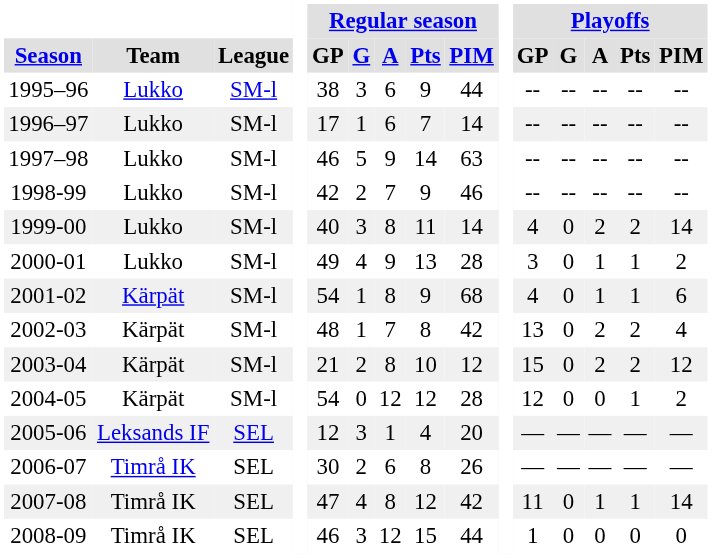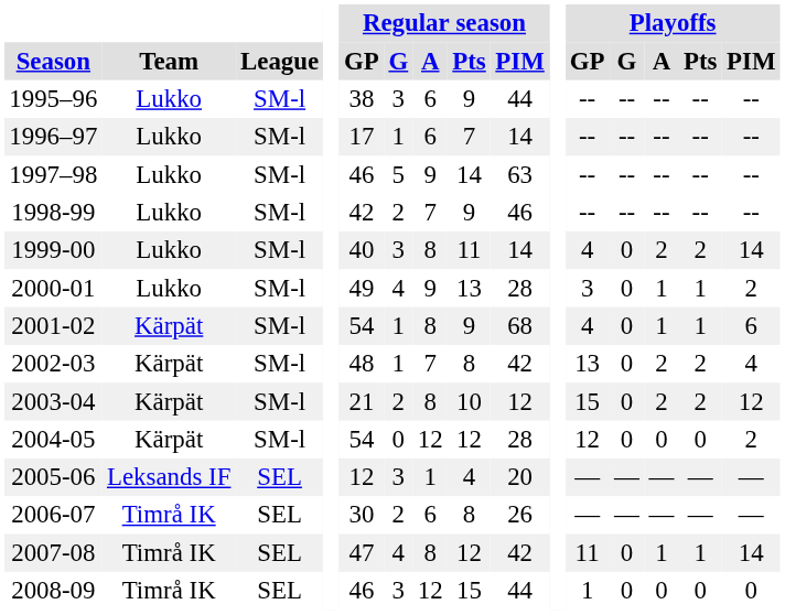 <table BORDER="0" CELLPADDING="3" CELLSPACING="0" ID="Table3">
 <tr bgcolor="#e0e0e0">
 <th colspan="3" bgcolor="#ffffff"> </th>
 <th rowspan="99" bgcolor="#ffffff"> </th>
 <th colspan="5"><a href='#'>Regular season</a></th>
 <th rowspan="99" bgcolor="#ffffff"> </th>
 <th colspan="5"><a href='#'>Playoffs</a></th>
 </tr>
 <tr bgcolor="#e0e0e0">
 <th><a href='#'>Season</a></th>
 <th>Team</th>
 <th>League</th>
 <th>GP</th>
 <th><a href='#'>G</a></th>
 <th><a href='#'>A</a></th>
 <th><a href='#'>Pts</a></th>
 <th><a href='#'>PIM</a></th>
 <th>GP</th>
 <th>G</th>
 <th>A</th>
 <th>Pts</th>
 <th>PIM</th>
 </tr>
 <tr ALIGN="center">
 <td>1995–96</td>
 <td><a href='#'>Lukko</a></td>
 <td><a href='#'>SM-l</a></td>
 <td>38</td>
 <td>3</td>
 <td>6</td>
 <td>9</td>
 <td>44</td>
 <td>--</td>
 <td>--</td>
 <td>--</td>
 <td>--</td>
 <td>--</td>
 </tr>
 <tr ALIGN="center" bgcolor="#f0f0f0">
 <td>1996–97</td>
 <td>Lukko</td>
 <td>SM-l</td>
 <td>17</td>
 <td>1</td>
 <td>6</td>
 <td>7</td>
 <td>14</td>
 <td>--</td>
 <td>--</td>
 <td>--</td>
 <td>--</td>
 <td>--</td>
 </tr>
 <tr ALIGN="center">
 <td>1997–98</td>
 <td>Lukko</td>
 <td>SM-l</td>
 <td>46</td>
 <td>5</td>
 <td>9</td>
 <td>14</td>
 <td>63</td>
 <td>--</td>
 <td>--</td>
 <td>--</td>
 <td>--</td>
 <td>--</td>
 </tr>
 <tr ALIGN="center">
 <td>1998-99</td>
 <td>Lukko</td>
 <td>SM-l</td>
 <td>42</td>
 <td>2</td>
 <td>7</td>
 <td>9</td>
 <td>46</td>
 <td>--</td>
 <td>--</td>
 <td>--</td>
 <td>--</td>
 <td>--</td>
 </tr>
 <tr ALIGN="center" bgcolor="#f0f0f0">
 <td>1999-00</td>
 <td>Lukko</td>
 <td>SM-l</td>
 <td>40</td>
 <td>3</td>
 <td>8</td>
 <td>11</td>
 <td>14</td>
 <td>4</td>
 <td>0</td>
 <td>2</td>
 <td>2</td>
 <td>14</td>
 </tr>
 <tr ALIGN="center">
 <td>2000-01</td>
 <td>Lukko</td>
 <td>SM-l</td>
 <td>49</td>
 <td>4</td>
 <td>9</td>
 <td>13</td>
 <td>28</td>
 <td>3</td>
 <td>0</td>
 <td>1</td>
 <td>1</td>
 <td>2</td>
 </tr>
 <tr ALIGN="center" bgcolor="#f0f0f0">
 <td>2001-02</td>
 <td><a href='#'>Kärpät</a></td>
 <td>SM-l</td>
 <td>54</td>
 <td>1</td>
 <td>8</td>
 <td>9</td>
 <td>68</td>
 <td>4</td>
 <td>0</td>
 <td>1</td>
 <td>1</td>
 <td>6</td>
 </tr>
 <tr ALIGN="center">
 <td>2002-03</td>
 <td>Kärpät</td>
 <td>SM-l</td>
 <td>48</td>
 <td>1</td>
 <td>7</td>
 <td>8</td>
 <td>42</td>
 <td>13</td>
 <td>0</td>
 <td>2</td>
 <td>2</td>
 <td>4</td>
 </tr>
 <tr ALIGN="center" bgcolor="#f0f0f0">
 <td>2003-04</td>
 <td>Kärpät</td>
 <td>SM-l</td>
 <td>21</td>
 <td>2</td>
 <td>8</td>
 <td>10</td>
 <td>12</td>
 <td>15</td>
 <td>0</td>
 <td>2</td>
 <td>2</td>
 <td>12</td>
 </tr>
 <tr ALIGN="center">
 <td>2004-05</td>
 <td>Kärpät</td>
 <td>SM-l</td>
 <td>54</td>
 <td>0</td>
 <td>12</td>
 <td>12</td>
 <td>28</td>
 <td>12</td>
 <td>0</td>
 <td>0</td>
-<td>1</td>
+<td>0</td>
 <td>2</td>
 </tr>
 <tr ALIGN="center" bgcolor="#f0f0f0">
 <td>2005-06</td>
 <td><a href='#'>Leksands IF</a></td>
 <td><a href='#'>SEL</a></td>
 <td>12</td>
 <td>3</td>
 <td>1</td>
 <td>4</td>
 <td>20</td>
 <td>—</td>
 <td>—</td>
 <td>—</td>
 <td>—</td>
 <td>—</td>
 </tr>
 <tr ALIGN="center">
 <td>2006-07</td>
 <td><a href='#'>Timrå IK</a></td>
 <td>SEL</td>
 <td>30</td>
 <td>2</td>
 <td>6</td>
 <td>8</td>
 <td>26</td>
 <td>—</td>
 <td>—</td>
 <td>—</td>
 <td>—</td>
 <td>—</td>
 </tr>
 <tr ALIGN="center" bgcolor="#f0f0f0">
 <td>2007-08</td>
 <td>Timrå IK</td>
 <td>SEL</td>
 <td>47</td>
 <td>4</td>
 <td>8</td>
 <td>12</td>
 <td>42</td>
 <td>11</td>
 <td>0</td>
 <td>1</td>
 <td>1</td>
 <td>14</td>
 </tr>
 <tr ALIGN="center">
 <td>2008-09</td>
 <td>Timrå IK</td>
 <td>SEL</td>
 <td>46</td>
 <td>3</td>
 <td>12</td>
 <td>15</td>
 <td>44</td>
 <td>1</td>
 <td>0</td>
 <td>0</td>
 <td>0</td>
 <td>0</td>
 </tr>
 </table>
